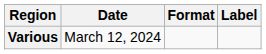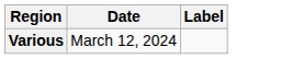 <table class="wikitable plainrowheaders">
 <tr>
 <th scope="col">Region</th>
 <th scope="col">Date</th>
-<th scope="col">Format</th>
 <th scope="col">Label</th>
 </tr>
 <tr>
 <th scope="row">Various </th>
 <td>March 12, 2024</td>
 <td></td>
-<td></td>
 </tr>
 </table>
